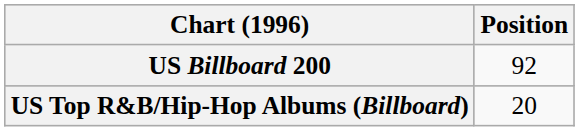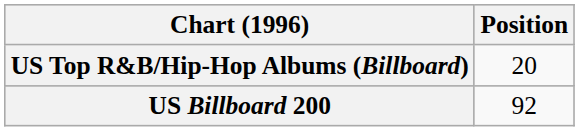 <table class="wikitable sortable plainrowheaders" style="text-align:center">
 <tr>
 <th scope="col">Chart (1996)</th>
 <th scope="col">Position</th>
 </tr>
 <tr>
+<th scope="row">US Top R&B/Hip-Hop Albums (<em>Billboard</em>)</th>
+<td>20</td>
+</tr>
+<tr>
 <th scope="row">US <em>Billboard</em> 200</th>
 <td>92</td>
 </tr>
-<tr>
-<th scope="row">US Top R&B/Hip-Hop Albums (<em>Billboard</em>)</th>
-<td>20</td>
-</tr>
 </table>
